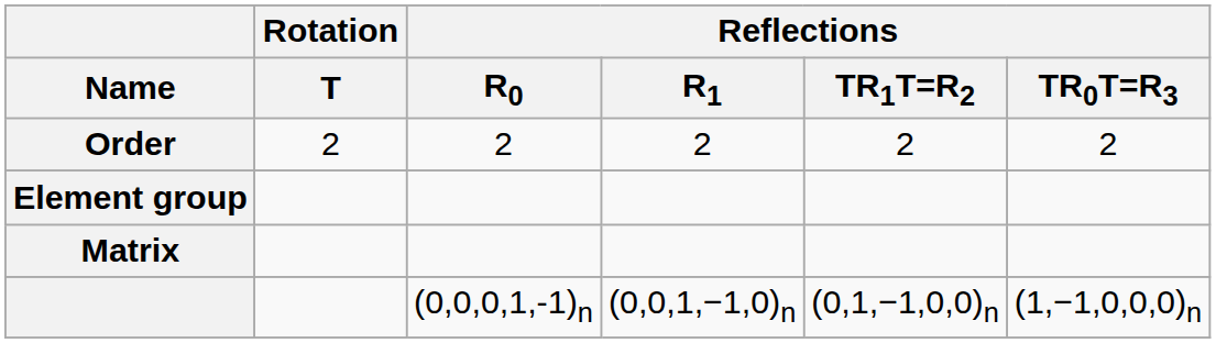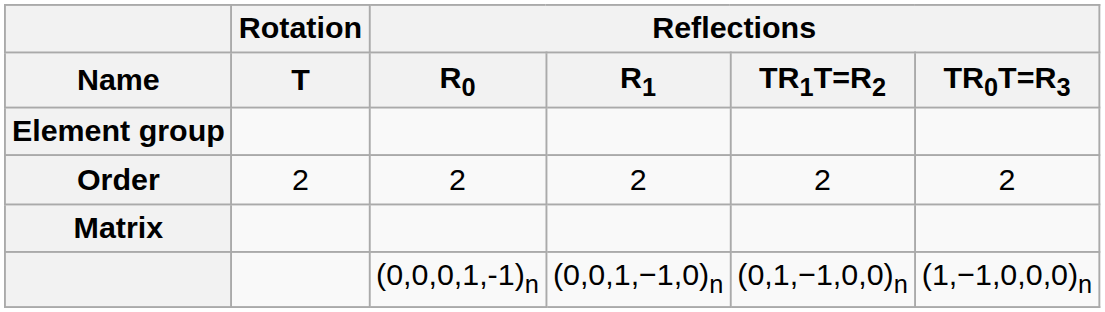 <table class=wikitable>
 <tr>
 <th></th>
 <th>Rotation</th>
 <th colspan=4>Reflections</th>
 </tr>
 <tr>
 <th>Name</th>
 <th>T</th>
 <th>R<sub>0</sub></th>
 <th>R<sub>1</sub></th>
 <th>TR<sub>1</sub>T=R<sub>2</sub></th>
 <th>TR<sub>0</sub>T=R<sub>3</sub></th>
 </tr>
 <tr align=center>
+<th>Element group</th>
+<td></td>
+<td></td>
+<td></td>
+<td></td>
+<td></td>
+</tr>
+<tr align=center>
 <th>Order</th>
 <td>2</td>
 <td>2</td>
 <td>2</td>
 <td>2</td>
 <td>2</td>
-</tr>
-<tr align=center>
-<th>Element group</th>
-<td></td>
-<td></td>
-<td></td>
-<td></td>
-<td></td>
 </tr>
 <tr>
 <th>Matrix</th>
 <td><br></td>
 <td><br></td>
 <td><br></td>
 <td><br></td>
 <td><br></td>
 </tr>
 <tr align=center>
 <th></th>
 <td></td>
 <td>(0,0,0,1,-1)<sub>n</sub></td>
 <td>(0,0,1,−1,0)<sub>n</sub></td>
 <td>(0,1,−1,0,0)<sub>n</sub></td>
 <td>(1,−1,0,0,0)<sub>n</sub></td>
 </tr>
 </table>
